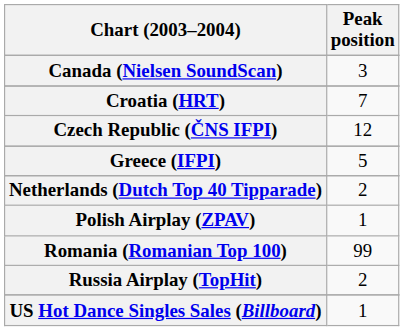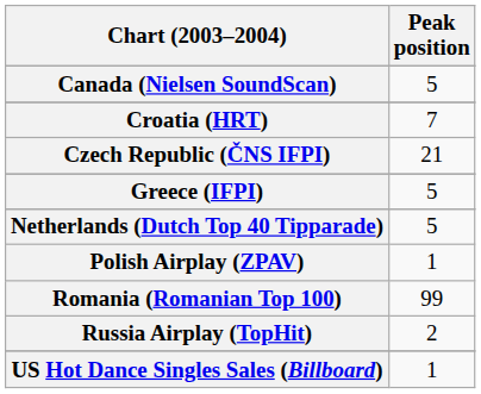 <table class="wikitable sortable plainrowheaders" style="text-align:center">
 <tr>
 <th scope="col">Chart (2003–2004)</th>
 <th scope="col">Peak<br>position</th>
 </tr>
 <tr>
 </tr>
 <tr>
 <th scope="row">Canada (<a href='#'>Nielsen SoundScan</a>)</th>
-<td>3</td>
+<td>5</td>
 </tr>
 <tr>
 </tr>
 <tr>
 <th scope="row">Croatia (<a href='#'>HRT</a>)</th>
 <td>7</td>
 </tr>
 <tr>
 <th scope="row">Czech Republic (<a href='#'>ČNS IFPI</a>)</th>
-<td>12</td>
+<td>21</td>
 </tr>
 <tr>
 </tr>
 <tr>
 <th scope="row">Greece (<a href='#'>IFPI</a>)</th>
 <td>5</td>
 </tr>
 <tr>
 </tr>
 <tr>
 </tr>
 <tr>
 </tr>
 <tr>
 <th scope="row">Netherlands (<a href='#'>Dutch Top 40 Tipparade</a>)<br></th>
-<td>2</td>
+<td>5</td>
 </tr>
 <tr>
 <th scope="row">Polish Airplay (<a href='#'>ZPAV</a>)</th>
 <td>1</td>
 </tr>
 <tr>
 <th scope="row">Romania (<a href='#'>Romanian Top 100</a>)</th>
 <td>99</td>
 </tr>
 <tr>
 <th scope="row">Russia Airplay (<a href='#'>TopHit</a>)<br><em></em></th>
 <td>2</td>
 </tr>
 <tr>
 </tr>
 <tr>
 </tr>
 <tr>
 </tr>
 <tr>
 </tr>
 <tr>
 </tr>
 <tr>
 </tr>
 <tr>
 </tr>
 <tr>
 <th scope="row">US <a href='#'>Hot Dance Singles Sales</a> (<em><a href='#'>Billboard</a></em>)</th>
 <td>1</td>
 </tr>
 </table>
